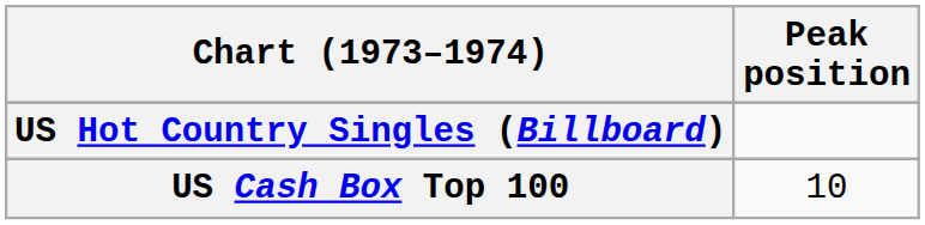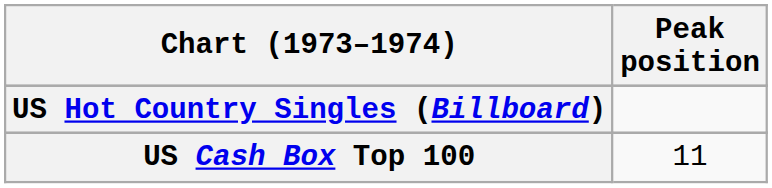 <table class="wikitable sortable plainrowheaders">
 <tr>
 <th scope= "col">Chart (1973–1974)</th>
 <th scope= "col">Peak<br>position</th>
 </tr>
 <tr>
 </tr>
 <tr>
 </tr>
 <tr>
 </tr>
 <tr>
 </tr>
 <tr>
 <th scope= "row">US <a href='#'>Hot Country Singles</a> (<em><a href='#'>Billboard</a></em>)</th>
 <td></td>
 </tr>
 <tr>
 </tr>
 <tr>
 <th scope= "row">US <a href='#'><em>Cash Box</em></a> Top 100</th>
-<td align="center">10</td>
+<td align="center">11</td>
 </tr>
 </table>
